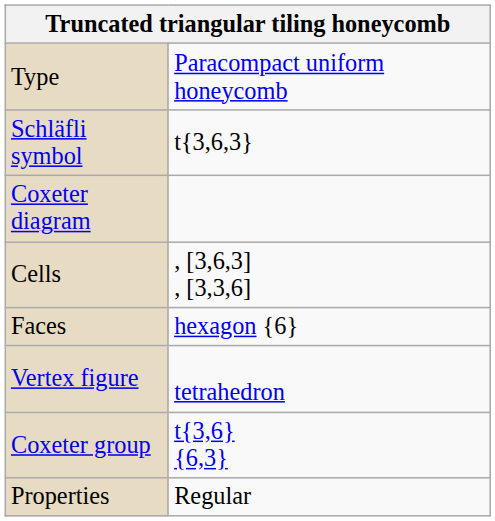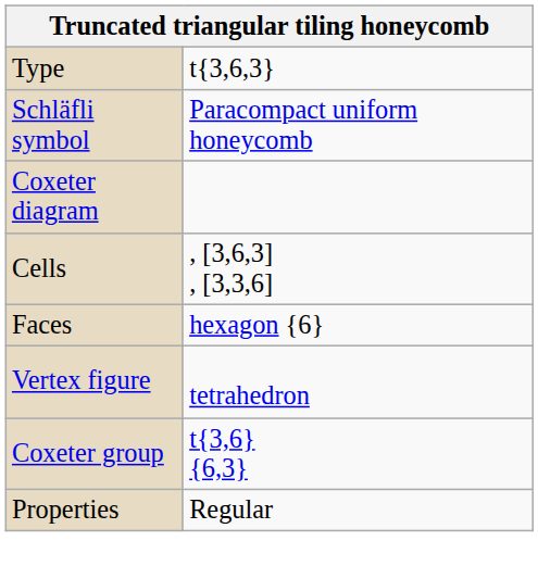 <table class="wikitable" align="right" style="margin-left:10px" width="320">
 <tr>
 <th bgcolor=#e7dcc3 colspan=2>Truncated triangular tiling honeycomb<br></th>
 </tr>
 <tr>
 <td bgcolor=#e7dcc3>Type</td>
-<td><a href='#'>Paracompact uniform honeycomb</a></td>
+<td>t{3,6,3}</td>
 </tr>
 <tr>
 <td width=100 bgcolor=#e7dcc3><a href='#'>Schläfli symbol</a></td>
-<td>t{3,6,3}</td>
+<td><a href='#'>Paracompact uniform honeycomb</a></td>
 </tr>
 <tr>
 <td bgcolor=#e7dcc3><a href='#'>Coxeter diagram</a></td>
 <td><br></td>
 </tr>
 <tr>
 <td bgcolor=#e7dcc3>Cells</td>
 <td>, [3,6,3]<br>, [3,3,6]</td>
 </tr>
 <tr>
 <td bgcolor=#e7dcc3>Faces</td>
 <td><a href='#'>hexagon</a> {6}</td>
 </tr>
 <tr>
 <td bgcolor=#e7dcc3><a href='#'>Vertex figure</a></td>
 <td><br><a href='#'>tetrahedron</a></td>
 </tr>
 <tr>
 <td bgcolor=#e7dcc3><a href='#'>Coxeter group</a></td>
 <td><a href='#'>t{3,6}</a> <br><a href='#'>{6,3}</a> </td>
 </tr>
 <tr>
 <td bgcolor=#e7dcc3>Properties</td>
 <td>Regular</td>
 </tr>
 </table>
